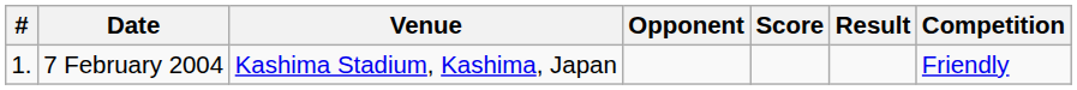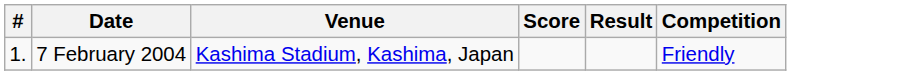 <table class="wikitable" style="font-size:90%">
 <tr>
 <th>#</th>
 <th>Date</th>
 <th>Venue</th>
-<th>Opponent</th>
 <th>Score</th>
 <th>Result</th>
 <th>Competition</th>
 </tr>
 <tr>
 <td>1.</td>
 <td>7 February 2004</td>
 <td><a href='#'>Kashima Stadium</a>, <a href='#'>Kashima</a>, Japan</td>
 <td></td>
 <td></td>
-<td></td>
 <td><a href='#'>Friendly</a></td>
 </tr>
 </table>
